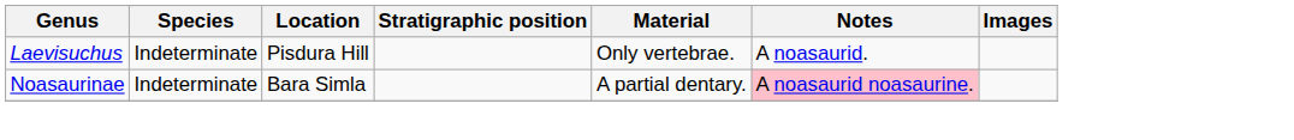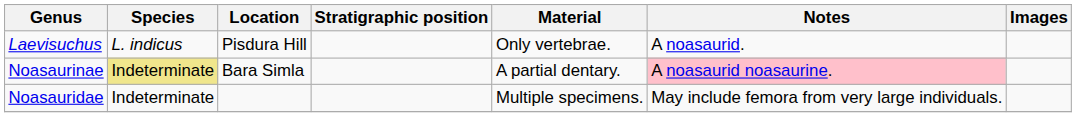 <table class="wikitable" align="center">
 <tr>
 <th>Genus</th>
 <th>Species</th>
 <th>Location</th>
 <th>Stratigraphic position</th>
 <th>Material</th>
 <th>Notes</th>
 <th>Images</th>
 </tr>
 <tr>
 <td><em><a href='#'>Laevisuchus</a></em></td>
-<td>Indeterminate</td>
+<td><em>L. indicus</em></td>
 <td>Pisdura Hill</td>
 <td></td>
 <td>Only vertebrae.</td>
 <td>A <a href='#'>noasaurid</a>.</td>
 <td></td>
 </tr>
 <tr>
 <td><a href='#'>Noasaurinae</a></td>
-<td>Indeterminate</td>
+<td style="background: khaki;">Indeterminate</td>
 <td>Bara Simla</td>
 <td></td>
 <td>A partial dentary.</td>
 <td style="background: pink;">A <a href='#'>noasaurid noasaurine</a>.</td>
 <td></td>
 </tr>
 <tr>
+<td><a href='#'>Noasauridae</a></td>
+<td>Indeterminate</td>
+<td></td>
+<td></td>
+<td>Multiple specimens.</td>
+<td>May include femora from very large individuals.</td>
+<td></td>
+</tr>
+<tr>
 </tr>
 </table>
